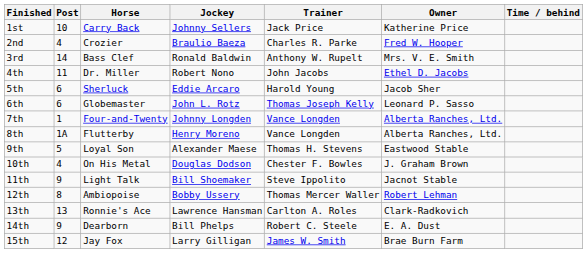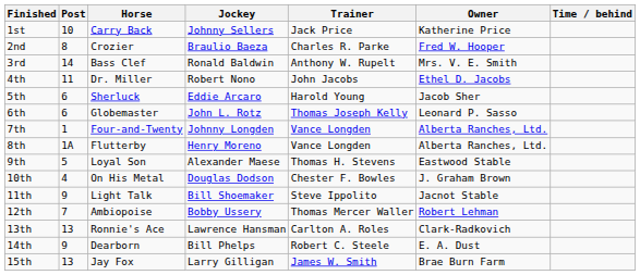 <table class="wikitable">
 <tr>
 <th>Finished</th>
 <th>Post</th>
 <th>Horse</th>
 <th>Jockey</th>
 <th>Trainer</th>
 <th>Owner</th>
 <th>Time / behind</th>
 </tr>
 <tr>
 <td>1st</td>
 <td>10</td>
 <td><a href='#'>Carry Back</a></td>
 <td><a href='#'>Johnny Sellers</a></td>
 <td>Jack Price</td>
 <td>Katherine Price</td>
 <td></td>
 </tr>
 <tr>
 <td>2nd</td>
-<td>4</td>
+<td>8</td>
 <td>Crozier</td>
 <td><a href='#'>Braulio Baeza</a></td>
 <td>Charles R. Parke</td>
 <td><a href='#'>Fred W. Hooper</a></td>
 <td></td>
 </tr>
 <tr>
 <td>3rd</td>
 <td>14</td>
 <td>Bass Clef</td>
 <td>Ronald Baldwin</td>
 <td>Anthony W. Rupelt</td>
 <td>Mrs. V. E. Smith</td>
 <td></td>
 </tr>
 <tr>
 <td>4th</td>
 <td>11</td>
 <td>Dr. Miller</td>
 <td>Robert Nono</td>
 <td>John Jacobs</td>
 <td><a href='#'>Ethel D. Jacobs</a></td>
 <td></td>
 </tr>
 <tr>
 <td>5th</td>
 <td>6</td>
 <td><a href='#'>Sherluck</a></td>
 <td><a href='#'>Eddie Arcaro</a></td>
 <td>Harold Young</td>
 <td>Jacob Sher</td>
 <td></td>
 </tr>
 <tr>
 <td>6th</td>
 <td>6</td>
 <td>Globemaster</td>
 <td><a href='#'>John L. Rotz</a></td>
 <td><a href='#'>Thomas Joseph Kelly</a></td>
 <td>Leonard P. Sasso</td>
 <td></td>
 </tr>
 <tr>
 <td>7th</td>
 <td>1</td>
 <td><a href='#'>Four-and-Twenty</a></td>
 <td><a href='#'>Johnny Longden</a></td>
 <td><a href='#'>Vance Longden</a></td>
 <td><a href='#'>Alberta Ranches, Ltd.</a></td>
 <td></td>
 </tr>
 <tr>
 <td>8th</td>
 <td>1A</td>
 <td>Flutterby</td>
 <td><a href='#'>Henry Moreno</a></td>
 <td>Vance Longden</td>
 <td>Alberta Ranches, Ltd.</td>
 <td></td>
 </tr>
 <tr>
 <td>9th</td>
 <td>5</td>
 <td>Loyal Son</td>
 <td>Alexander Maese</td>
 <td>Thomas H. Stevens</td>
 <td>Eastwood Stable</td>
 <td></td>
 </tr>
 <tr>
 <td>10th</td>
 <td>4</td>
 <td>On His Metal</td>
 <td><a href='#'>Douglas Dodson</a></td>
 <td>Chester F. Bowles</td>
 <td>J. Graham Brown</td>
 <td></td>
 </tr>
 <tr>
 <td>11th</td>
 <td>9</td>
 <td>Light Talk</td>
 <td><a href='#'>Bill Shoemaker</a></td>
 <td>Steve Ippolito</td>
 <td>Jacnot Stable</td>
 <td></td>
 </tr>
 <tr>
 <td>12th</td>
-<td>8</td>
+<td>7</td>
 <td>Ambiopoise</td>
 <td><a href='#'>Bobby Ussery</a></td>
 <td>Thomas Mercer Waller</td>
 <td><a href='#'>Robert Lehman</a></td>
 <td></td>
 </tr>
 <tr>
 <td>13th</td>
 <td>13</td>
 <td>Ronnie's Ace</td>
 <td>Lawrence Hansman</td>
 <td>Carlton A. Roles</td>
 <td>Clark-Radkovich</td>
 <td></td>
 </tr>
 <tr>
 <td>14th</td>
 <td>9</td>
 <td>Dearborn</td>
 <td>Bill Phelps</td>
 <td>Robert C. Steele</td>
 <td>E. A. Dust</td>
 <td></td>
 </tr>
 <tr>
 <td>15th</td>
-<td>12</td>
+<td>13</td>
 <td>Jay Fox</td>
 <td>Larry Gilligan</td>
 <td><a href='#'>James W. Smith</a></td>
 <td>Brae Burn Farm</td>
 <td></td>
 </tr>
 </table>
